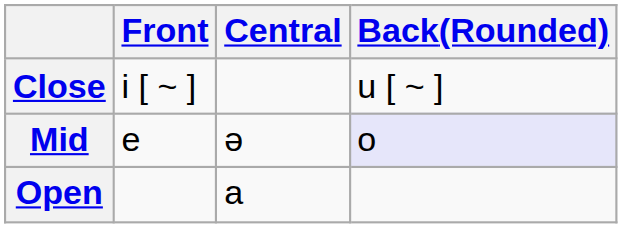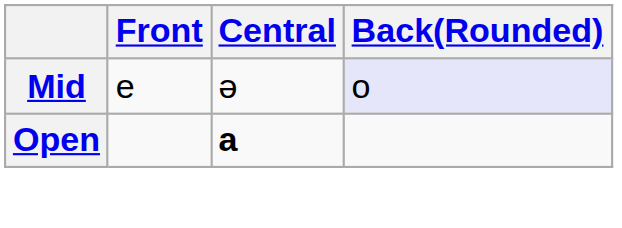 <table class="wikitable">
 <tr>
 <th></th>
 <th><a href='#'>Front</a></th>
 <th><a href='#'>Central</a></th>
 <th><a href='#'>Back</a><a href='#'>(Rounded)</a></th>
-</tr>
-<tr>
-<th><a href='#'>Close</a></th>
-<td>i [ ~ ]</td>
-<td></td>
-<td>u [ ~ ]</td>
 </tr>
 <tr>
 <th><a href='#'>Mid</a></th>
 <td>e </td>
 <td>ə </td>
 <td style="background: lavender;">o </td>
 </tr>
 <tr>
 <th><a href='#'>Open</a></th>
 <td></td>
-<td>a </td>
+<td><strong>a </strong></td>
 <td></td>
 </tr>
 </table>
